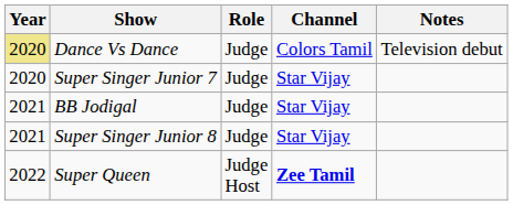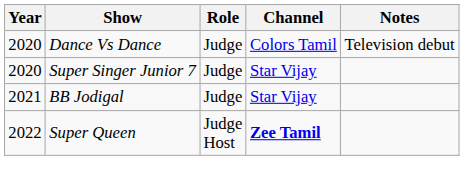 <table class="wikitable sortable">
 <tr>
 <th>Year</th>
 <th>Show</th>
 <th>Role</th>
 <th>Channel</th>
 <th>Notes</th>
 </tr>
 <tr>
-<td style="background: khaki;">2020</td>
+<td>2020</td>
 <td><em>Dance Vs Dance</em></td>
 <td>Judge</td>
 <td><a href='#'>Colors Tamil</a></td>
 <td>Television debut</td>
 </tr>
 <tr>
 <td>2020</td>
 <td><em>Super Singer Junior 7 </em></td>
 <td>Judge</td>
 <td><a href='#'>Star Vijay</a></td>
 <td></td>
 </tr>
 <tr>
 <td>2021</td>
 <td><em>BB Jodigal</em></td>
 <td>Judge</td>
 <td><a href='#'>Star Vijay</a></td>
 <td></td>
 </tr>
 <tr>
-<td>2021</td>
-<td><em>Super Singer Junior 8 </em></td>
-<td>Judge</td>
-<td><a href='#'>Star Vijay</a></td>
-<td></td>
-</tr>
-<tr>
 <td>2022</td>
 <td><em>Super Queen</em></td>
 <td>Judge<br>Host</td>
 <td><strong><a href='#'>Zee Tamil</a></strong></td>
 <td></td>
 </tr>
 </table>
